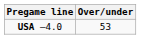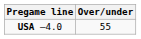 <table class="wikitable">
 <tr align="center">
 <th style=>Pregame line</th>
 <th style=>Over/under</th>
 </tr>
 <tr align="center">
 <td><strong>USA</strong> –4.0</td>
-<td>53</td>
+<td>55</td>
 </tr>
 </table>
